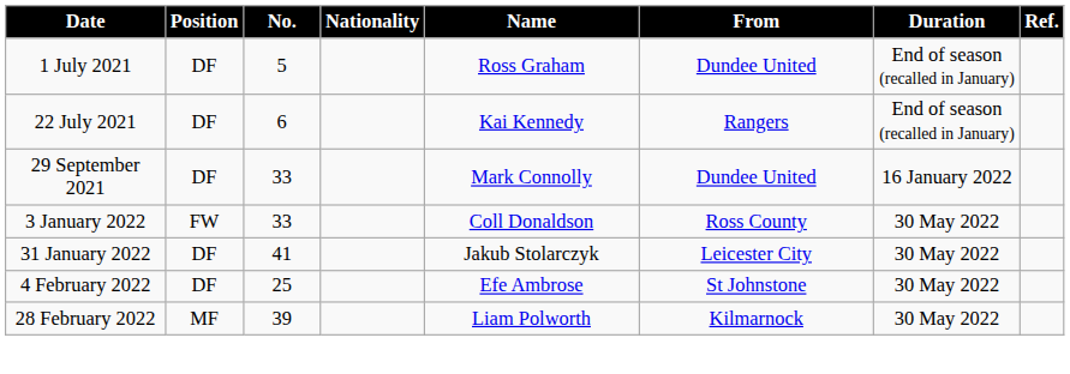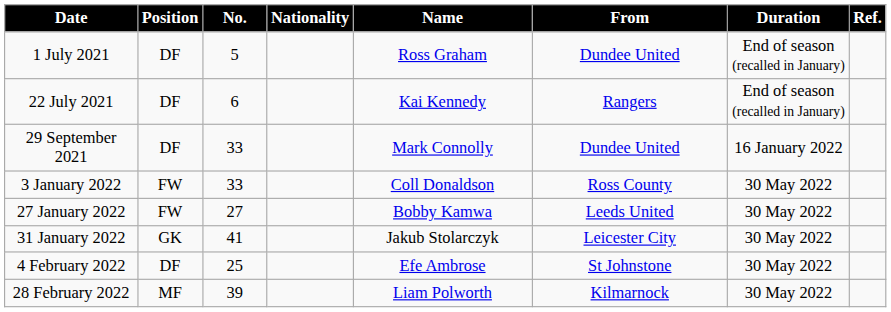 <table class="wikitable"  style="text-align:center; font-size:90%; ">
 <tr>
 <th style="background:#000000; color:white; width:110px;">Date</th>
 <th style="background:#000000; color:white; width:50px;">Position</th>
 <th style="background:#000000; color:white; width:50px;">No.</th>
 <th style="background:#000000; color:white; width:50px;">Nationality</th>
 <th style="background:#000000; color:white; width:150px;">Name</th>
 <th style="background:#000000; color:white; width:165px;">From</th>
 <th style="background:#000000; color:white; width:100px;">Duration</th>
 <th style="background:#000000; color:white; width:25px;">Ref.</th>
 </tr>
 <tr>
 <td>1 July 2021</td>
 <td>DF</td>
 <td>5</td>
 <td></td>
 <td><a href='#'>Ross Graham</a></td>
 <td><a href='#'>Dundee United</a></td>
 <td>End of season<br><small>(recalled in January)</small></td>
 <td></td>
 </tr>
 <tr>
 <td>22 July 2021</td>
 <td>DF</td>
 <td>6</td>
 <td></td>
 <td><a href='#'>Kai Kennedy</a></td>
 <td><a href='#'>Rangers</a></td>
 <td>End of season<br><small>(recalled in January)</small></td>
 <td></td>
 </tr>
 <tr>
 <td>29 September 2021</td>
 <td>DF</td>
 <td>33</td>
 <td></td>
 <td><a href='#'>Mark Connolly</a></td>
 <td><a href='#'>Dundee United</a></td>
 <td>16 January 2022</td>
 <td></td>
 </tr>
 <tr>
 <td>3 January 2022</td>
 <td>FW</td>
 <td>33</td>
 <td></td>
 <td><a href='#'>Coll Donaldson</a></td>
 <td><a href='#'>Ross County</a></td>
 <td>30 May 2022</td>
 <td></td>
 </tr>
 <tr>
+<td>27 January 2022</td>
+<td>FW</td>
+<td>27</td>
+<td></td>
+<td><a href='#'>Bobby Kamwa</a></td>
+<td> <a href='#'>Leeds United</a></td>
+<td>30 May 2022</td>
+<td></td>
+</tr>
+<tr>
 <td>31 January 2022</td>
-<td>DF</td>
+<td>GK</td>
 <td>41</td>
 <td></td>
 <td>Jakub Stolarczyk</td>
 <td> <a href='#'>Leicester City</a></td>
 <td>30 May 2022</td>
 <td></td>
 </tr>
 <tr>
 <td>4 February 2022</td>
 <td>DF</td>
 <td>25</td>
 <td></td>
 <td><a href='#'>Efe Ambrose</a></td>
 <td><a href='#'>St Johnstone</a></td>
 <td>30 May 2022</td>
 <td></td>
 </tr>
 <tr>
 <td>28 February 2022</td>
 <td>MF</td>
 <td>39</td>
 <td></td>
 <td><a href='#'>Liam Polworth</a></td>
 <td><a href='#'>Kilmarnock</a></td>
 <td>30 May 2022</td>
 <td></td>
 </tr>
 </table>
